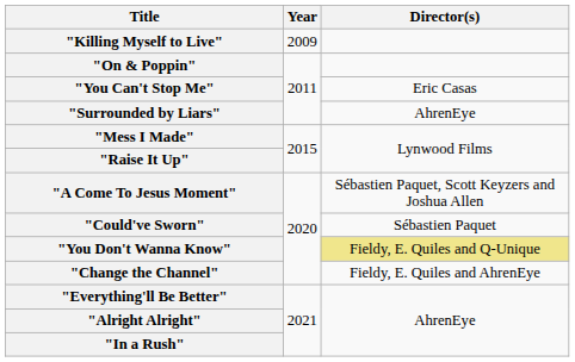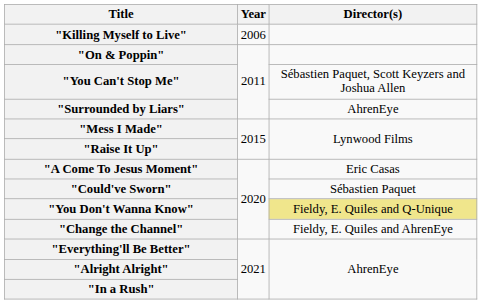 <table class="wikitable plainrowheaders" style="text-align:center;">
 <tr>
 <th scope="col" style="width:18em;">Title</th>
 <th scope="col">Year</th>
 <th scope="col" style="width:16em;">Director(s)</th>
 </tr>
 <tr>
 <th scope="row">"Killing Myself to Live"</th>
-<td>2009</td>
+<td>2006</td>
 <td></td>
 </tr>
 <tr>
 <th scope="row">"On & Poppin"</th>
 <td rowspan="3">2011</td>
 <td></td>
 </tr>
 <tr>
 <th scope="row">"You Can't Stop Me"</th>
-<td>Eric Casas</td>
+<td>Sébastien Paquet, Scott Keyzers and Joshua Allen</td>
 </tr>
 <tr>
 <th scope="row">"Surrounded by Liars"</th>
 <td>AhrenEye</td>
 </tr>
 <tr>
 <th scope="row">"Mess I Made"</th>
 <td rowspan="2">2015</td>
 <td rowspan="2">Lynwood Films</td>
 </tr>
 <tr>
 <th scope="row">"Raise It Up"</th>
 </tr>
 <tr>
 <th scope="row">"A Come To Jesus Moment"</th>
 <td rowspan="4">2020</td>
-<td>Sébastien Paquet, Scott Keyzers and Joshua Allen</td>
+<td>Eric Casas</td>
 </tr>
 <tr>
 <th scope="row">"Could've Sworn"</th>
 <td>Sébastien Paquet</td>
 </tr>
 <tr>
 <th scope="row">"You Don't Wanna Know"</th>
 <td style="background: khaki;">Fieldy, E. Quiles and Q-Unique</td>
 </tr>
 <tr>
 <th scope="row">"Change the Channel"</th>
 <td>Fieldy, E. Quiles and AhrenEye</td>
 </tr>
 <tr>
 <th scope="row">"Everything'll Be Better"</th>
 <td rowspan="3">2021</td>
 <td rowspan="3">AhrenEye</td>
 </tr>
 <tr>
 <th scope="row">"Alright Alright"</th>
 </tr>
 <tr>
 <th scope="row">"In a Rush"</th>
 </tr>
 </table>
